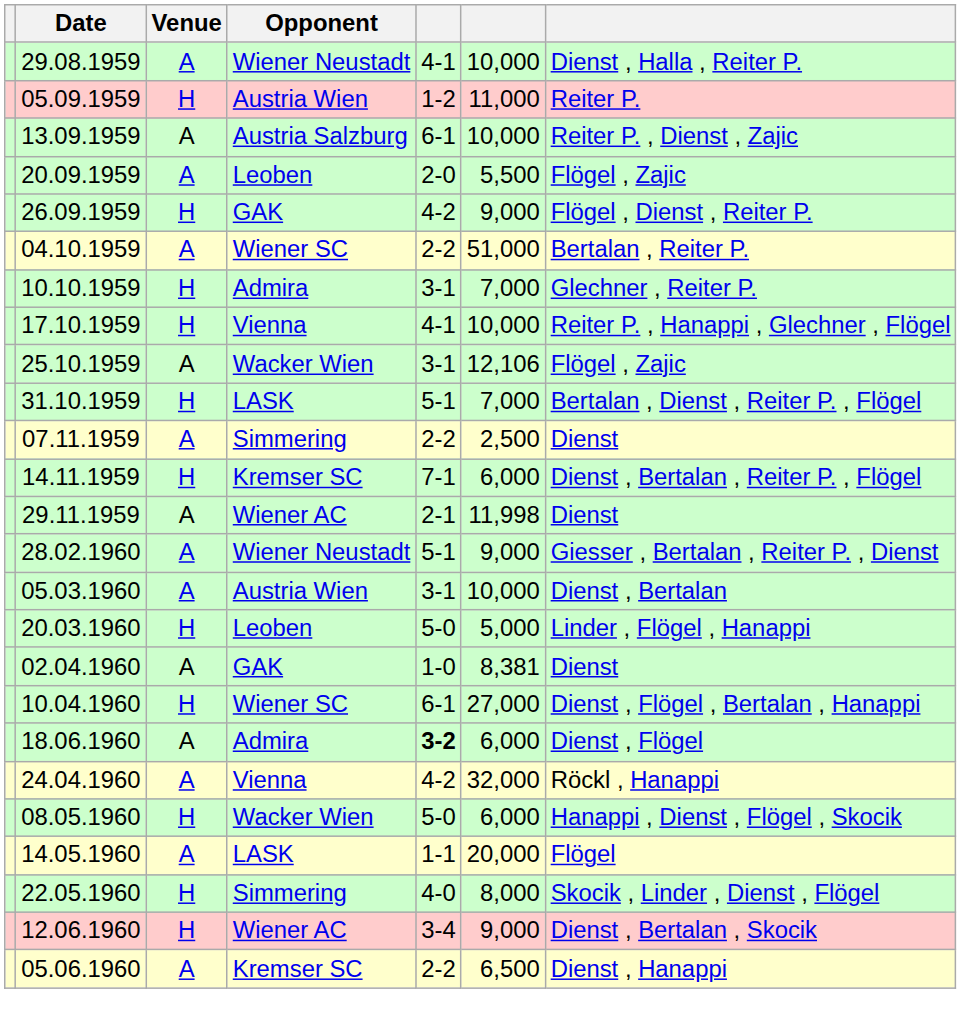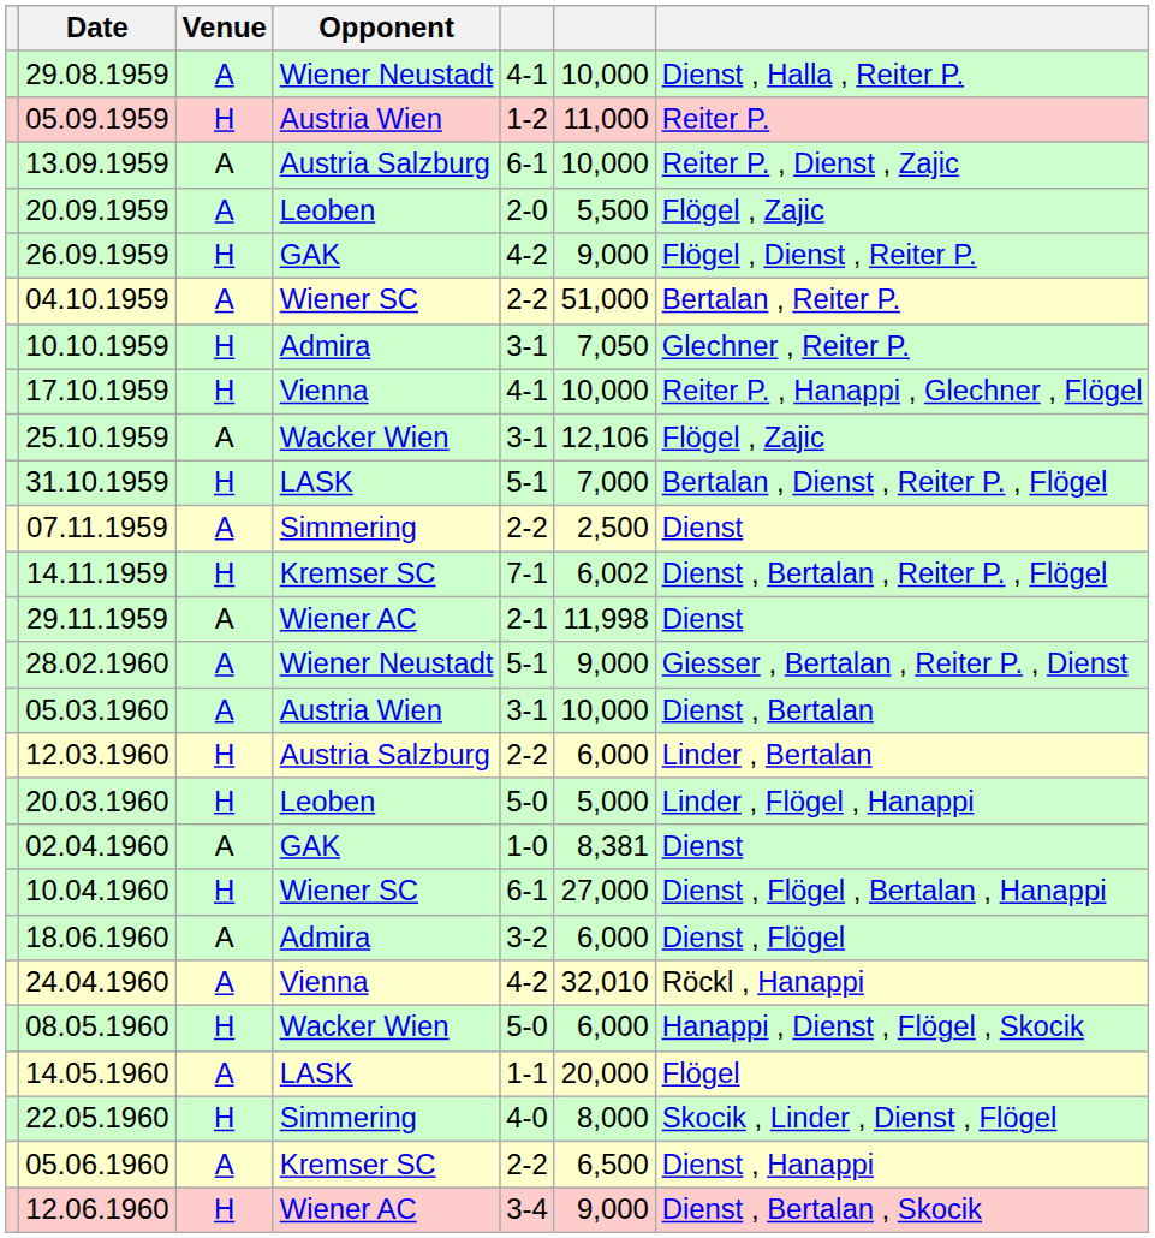 <table class="wikitable" Style="text-align: center">
 <tr>
 <th></th>
 <th>Date</th>
 <th>Venue</th>
 <th>Opponent</th>
 <th></th>
 <th></th>
 <th></th>
 </tr>
 <tr style="background:#cfc">
 <td></td>
 <td>29.08.1959</td>
 <td><a href='#'>A</a></td>
 <td align="left"><a href='#'>Wiener Neustadt</a></td>
 <td>4-1</td>
 <td align="right">10,000</td>
 <td align="left"><a href='#'>Dienst</a>  , <a href='#'>Halla</a> , <a href='#'>Reiter P.</a> </td>
 </tr>
 <tr style="background:#fcc">
 <td></td>
 <td>05.09.1959</td>
 <td><a href='#'>H</a></td>
 <td align="left"><a href='#'>Austria Wien</a></td>
 <td>1-2</td>
 <td align="right">11,000</td>
 <td align="left"><a href='#'>Reiter P.</a> </td>
 </tr>
 <tr style="background:#cfc">
 <td></td>
 <td>13.09.1959</td>
 <td>A</td>
 <td align="left"><a href='#'>Austria Salzburg</a></td>
 <td>6-1</td>
 <td align="right">10,000</td>
 <td align="left"><a href='#'>Reiter P.</a>    , <a href='#'>Dienst</a> , <a href='#'>Zajic</a> </td>
 </tr>
 <tr style="background:#cfc">
 <td></td>
 <td>20.09.1959</td>
 <td><a href='#'>A</a></td>
 <td align="left"><a href='#'>Leoben</a></td>
 <td>2-0</td>
 <td align="right">5,500</td>
 <td align="left"><a href='#'>Flögel</a> , <a href='#'>Zajic</a> </td>
 </tr>
 <tr style="background:#cfc">
 <td></td>
 <td>26.09.1959</td>
 <td><a href='#'>H</a></td>
 <td align="left"><a href='#'>GAK</a></td>
 <td>4-2</td>
 <td align="right">9,000</td>
 <td align="left"><a href='#'>Flögel</a> , <a href='#'>Dienst</a>  , <a href='#'>Reiter P.</a> </td>
 </tr>
 <tr style="background:#ffc">
 <td></td>
 <td>04.10.1959</td>
 <td><a href='#'>A</a></td>
 <td align="left"><a href='#'>Wiener SC</a></td>
 <td>2-2</td>
 <td align="right">51,000</td>
 <td align="left"><a href='#'>Bertalan</a> , <a href='#'>Reiter P.</a> </td>
 </tr>
 <tr style="background:#cfc">
 <td></td>
 <td>10.10.1959</td>
 <td><a href='#'>H</a></td>
 <td align="left"><a href='#'>Admira</a></td>
 <td>3-1</td>
-<td align="right">7,000</td>
+<td align="right">7,050</td>
 <td align="left"><a href='#'>Glechner</a> , <a href='#'>Reiter P.</a>  </td>
 </tr>
 <tr style="background:#cfc">
 <td></td>
 <td>17.10.1959</td>
 <td><a href='#'>H</a></td>
 <td align="left"><a href='#'>Vienna</a></td>
 <td>4-1</td>
 <td align="right">10,000</td>
 <td align="left"><a href='#'>Reiter P.</a> , <a href='#'>Hanappi</a> , <a href='#'>Glechner</a> , <a href='#'>Flögel</a> </td>
 </tr>
 <tr style="background:#cfc">
 <td></td>
 <td>25.10.1959</td>
 <td>A</td>
 <td align="left"><a href='#'>Wacker Wien</a></td>
 <td>3-1</td>
 <td align="right">12,106</td>
 <td align="left"><a href='#'>Flögel</a>  , <a href='#'>Zajic</a> </td>
 </tr>
 <tr style="background:#cfc">
 <td></td>
 <td>31.10.1959</td>
 <td><a href='#'>H</a></td>
 <td align="left"><a href='#'>LASK</a></td>
 <td>5-1</td>
 <td align="right">7,000</td>
 <td align="left"><a href='#'>Bertalan</a> , <a href='#'>Dienst</a>  , <a href='#'>Reiter P.</a> , <a href='#'>Flögel</a> </td>
 </tr>
 <tr style="background:#ffc">
 <td></td>
 <td>07.11.1959</td>
 <td><a href='#'>A</a></td>
 <td align="left"><a href='#'>Simmering</a></td>
 <td>2-2</td>
 <td align="right">2,500</td>
 <td align="left"><a href='#'>Dienst</a>  </td>
 </tr>
 <tr style="background:#cfc">
 <td></td>
 <td>14.11.1959</td>
 <td><a href='#'>H</a></td>
 <td align="left"><a href='#'>Kremser SC</a></td>
 <td>7-1</td>
-<td align="right">6,000</td>
+<td align="right">6,002</td>
 <td align="left"><a href='#'>Dienst</a>  , <a href='#'>Bertalan</a> , <a href='#'>Reiter P.</a>   , <a href='#'>Flögel</a> </td>
 </tr>
 <tr style="background:#cfc">
 <td></td>
 <td>29.11.1959</td>
 <td>A</td>
 <td align="left"><a href='#'>Wiener AC</a></td>
 <td>2-1</td>
 <td align="right">11,998</td>
 <td align="left"><a href='#'>Dienst</a>  </td>
 </tr>
 <tr style="background:#cfc">
 <td></td>
 <td>28.02.1960</td>
 <td><a href='#'>A</a></td>
 <td align="left"><a href='#'>Wiener Neustadt</a></td>
 <td>5-1</td>
 <td align="right">9,000</td>
 <td align="left"><a href='#'>Giesser</a> , <a href='#'>Bertalan</a>  , <a href='#'>Reiter P.</a> , <a href='#'>Dienst</a> </td>
 </tr>
 <tr style="background:#cfc">
 <td></td>
 <td>05.03.1960</td>
 <td><a href='#'>A</a></td>
 <td align="left"><a href='#'>Austria Wien</a></td>
 <td>3-1</td>
 <td align="right">10,000</td>
 <td align="left"><a href='#'>Dienst</a> , <a href='#'>Bertalan</a>  </td>
+</tr>
+<tr style="background:#ffc">
+<td></td>
+<td>12.03.1960</td>
+<td><a href='#'>H</a></td>
+<td align="left"><a href='#'>Austria Salzburg</a></td>
+<td>2-2</td>
+<td align="right">6,000</td>
+<td align="left"><a href='#'>Linder</a> , <a href='#'>Bertalan</a> </td>
 </tr>
 <tr style="background:#cfc">
 <td></td>
 <td>20.03.1960</td>
 <td><a href='#'>H</a></td>
 <td align="left"><a href='#'>Leoben</a></td>
 <td>5-0</td>
 <td align="right">5,000</td>
 <td align="left"><a href='#'>Linder</a>   , <a href='#'>Flögel</a> , <a href='#'>Hanappi</a> </td>
 </tr>
 <tr style="background:#cfc">
 <td></td>
 <td>02.04.1960</td>
 <td>A</td>
 <td align="left"><a href='#'>GAK</a></td>
 <td>1-0</td>
 <td align="right">8,381</td>
 <td align="left"><a href='#'>Dienst</a> </td>
 </tr>
 <tr style="background:#cfc">
 <td></td>
 <td>10.04.1960</td>
 <td><a href='#'>H</a></td>
 <td align="left"><a href='#'>Wiener SC</a></td>
 <td>6-1</td>
 <td align="right">27,000</td>
 <td align="left"><a href='#'>Dienst</a>  , <a href='#'>Flögel</a>  , <a href='#'>Bertalan</a> , <a href='#'>Hanappi</a> </td>
 </tr>
 <tr style="background:#cfc">
 <td></td>
 <td>18.06.1960</td>
 <td>A</td>
 <td align="left"><a href='#'>Admira</a></td>
-<td><strong>3-2</strong></td>
+<td>3-2</td>
 <td align="right">6,000</td>
 <td align="left"><a href='#'>Dienst</a>  , <a href='#'>Flögel</a> </td>
 </tr>
 <tr style="background:#ffc">
 <td></td>
 <td>24.04.1960</td>
 <td><a href='#'>A</a></td>
 <td align="left"><a href='#'>Vienna</a></td>
 <td>4-2</td>
-<td align="right">32,000</td>
+<td align="right">32,010</td>
 <td align="left">Röckl , <a href='#'>Hanappi</a> </td>
 </tr>
 <tr style="background:#cfc">
 <td></td>
 <td>08.05.1960</td>
 <td><a href='#'>H</a></td>
 <td align="left"><a href='#'>Wacker Wien</a></td>
 <td>5-0</td>
 <td align="right">6,000</td>
 <td align="left"><a href='#'>Hanappi</a> , <a href='#'>Dienst</a>  , <a href='#'>Flögel</a> , <a href='#'>Skocik</a> </td>
 </tr>
 <tr style="background:#ffc">
 <td></td>
 <td>14.05.1960</td>
 <td><a href='#'>A</a></td>
 <td align="left"><a href='#'>LASK</a></td>
 <td>1-1</td>
 <td align="right">20,000</td>
 <td align="left"><a href='#'>Flögel</a> </td>
 </tr>
 <tr style="background:#cfc">
 <td></td>
 <td>22.05.1960</td>
 <td><a href='#'>H</a></td>
 <td align="left"><a href='#'>Simmering</a></td>
 <td>4-0</td>
 <td align="right">8,000</td>
 <td align="left"><a href='#'>Skocik</a> , <a href='#'>Linder</a> , <a href='#'>Dienst</a> , <a href='#'>Flögel</a> </td>
 </tr>
+<tr style="background:#ffc">
+<td></td>
+<td>05.06.1960</td>
+<td><a href='#'>A</a></td>
+<td align="left"><a href='#'>Kremser SC</a></td>
+<td>2-2</td>
+<td align="right">6,500</td>
+<td align="left"><a href='#'>Dienst</a> , <a href='#'>Hanappi</a> </td>
+</tr>
 <tr style="background:#fcc">
 <td></td>
 <td>12.06.1960</td>
 <td><a href='#'>H</a></td>
 <td align="left"><a href='#'>Wiener AC</a></td>
 <td>3-4</td>
 <td align="right">9,000</td>
 <td align="left"><a href='#'>Dienst</a> , <a href='#'>Bertalan</a> , <a href='#'>Skocik</a> </td>
 </tr>
-<tr style="background:#ffc">
-<td></td>
-<td>05.06.1960</td>
-<td><a href='#'>A</a></td>
-<td align="left"><a href='#'>Kremser SC</a></td>
-<td>2-2</td>
-<td align="right">6,500</td>
-<td align="left"><a href='#'>Dienst</a> , <a href='#'>Hanappi</a> </td>
-</tr>
 </table>
